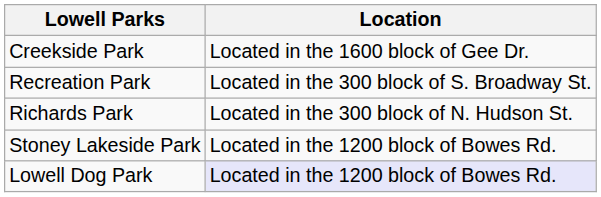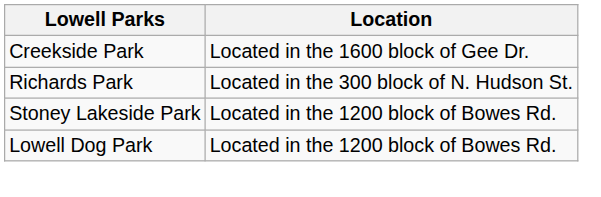 <table class="wikitable">
 <tr>
 <th>Lowell Parks</th>
 <th>Location</th>
 </tr>
 <tr>
 <td>Creekside Park</td>
 <td>Located in the 1600 block of Gee Dr.</td>
-</tr>
-<tr>
-<td>Recreation Park</td>
-<td>Located in the 300 block of S. Broadway St.</td>
 </tr>
 <tr>
 <td>Richards Park</td>
 <td>Located in the 300 block of N. Hudson St.</td>
 </tr>
 <tr>
 <td>Stoney Lakeside Park</td>
 <td>Located in the 1200 block of Bowes Rd.</td>
 </tr>
 <tr>
 <td>Lowell Dog Park</td>
-<td style="background: lavender;">Located in the 1200 block of Bowes Rd.</td>
+<td>Located in the 1200 block of Bowes Rd.</td>
 </tr>
 </table>
